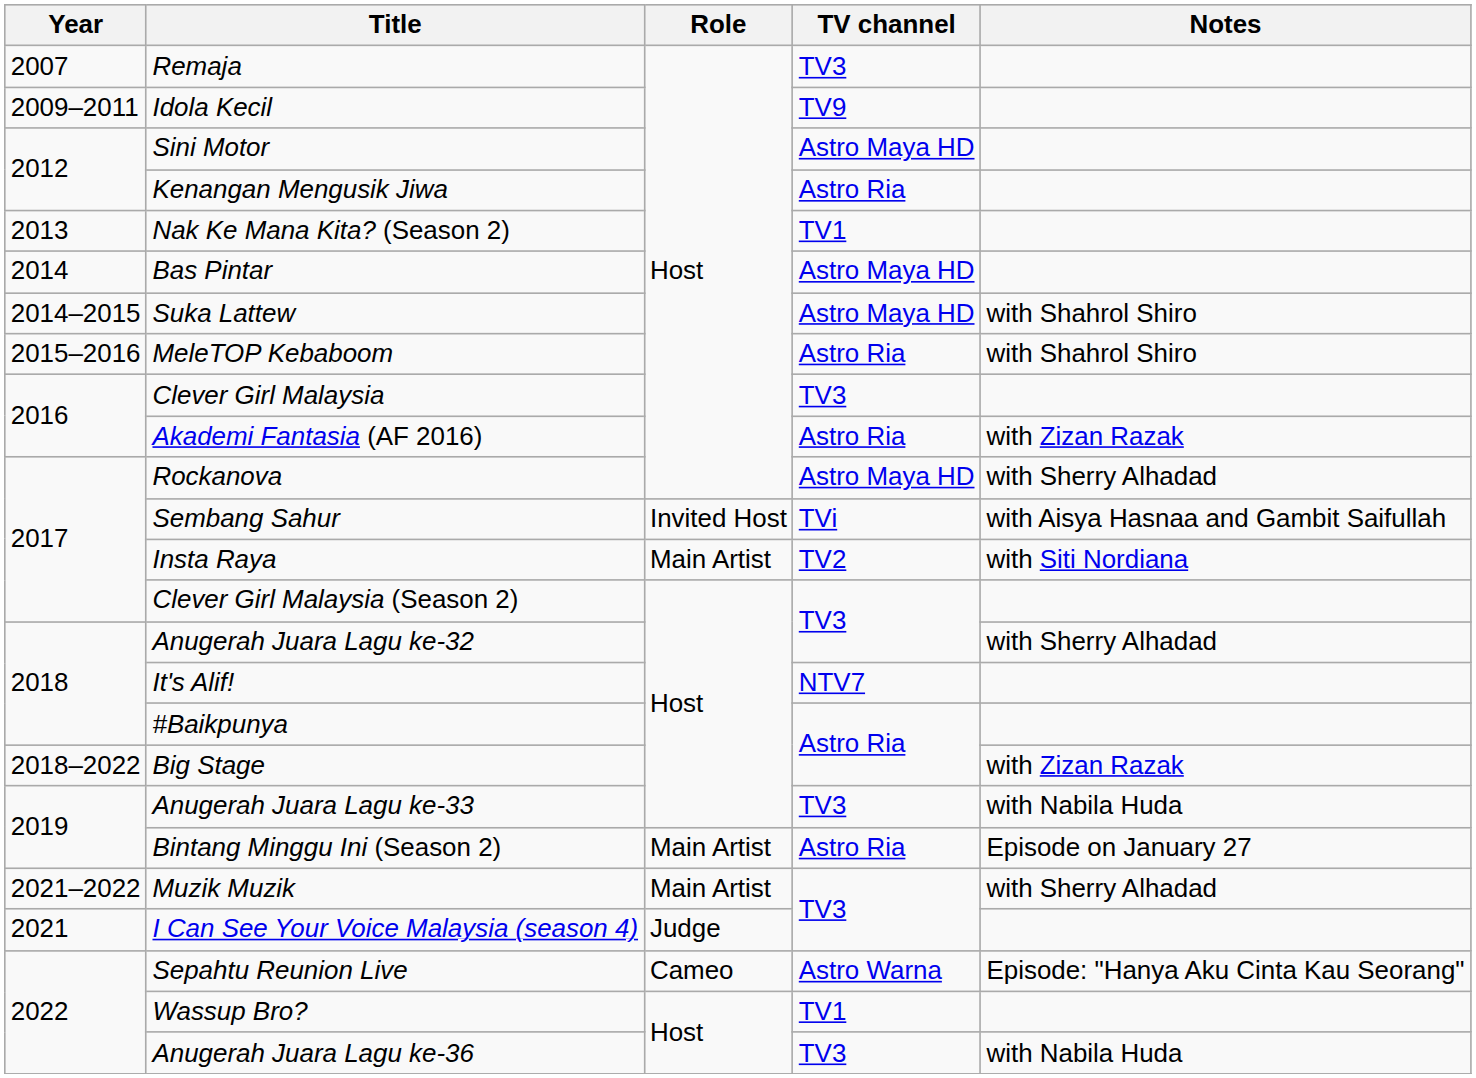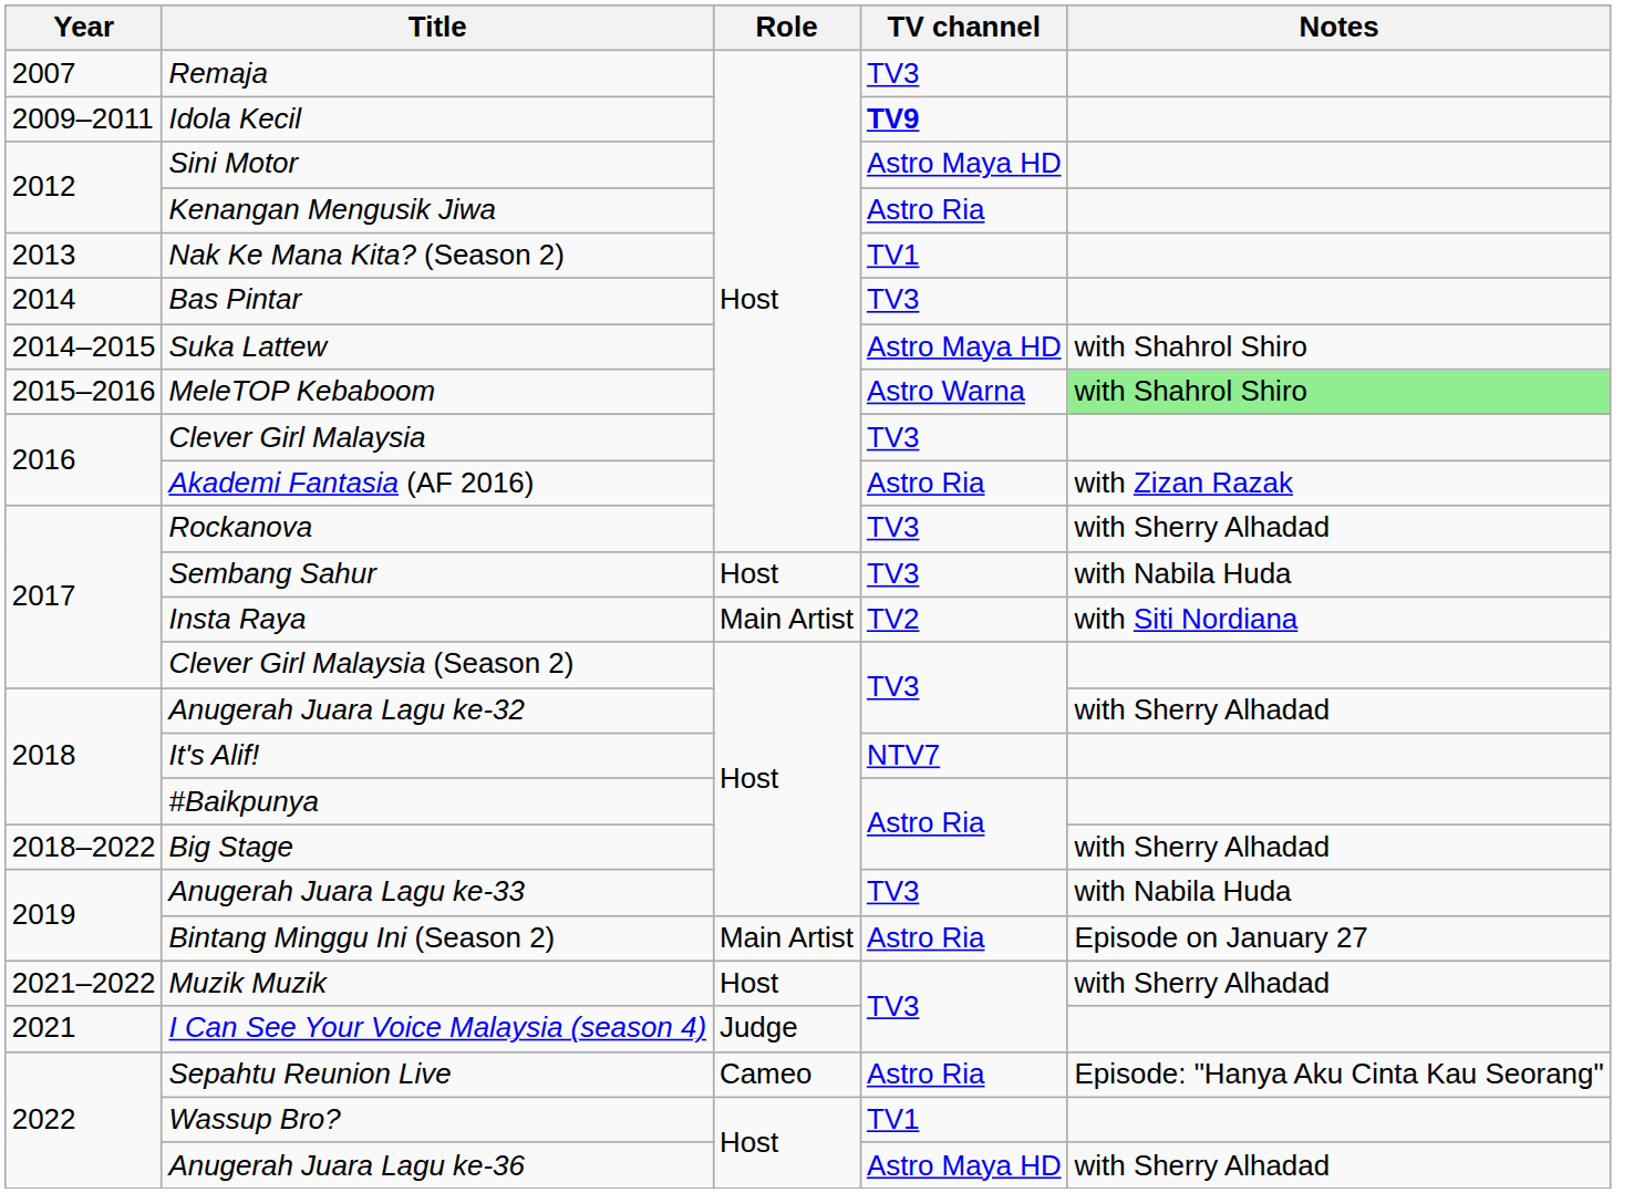 <table class="wikitable">
 <tr>
 <th>Year</th>
 <th>Title</th>
 <th>Role</th>
 <th>TV channel</th>
 <th>Notes</th>
 </tr>
 <tr>
 <td>2007</td>
 <td><em>Remaja</em></td>
 <td rowspan="11">Host</td>
 <td><a href='#'>TV3</a></td>
 <td></td>
 </tr>
 <tr>
 <td>2009–2011</td>
 <td><em>Idola Kecil</em></td>
-<td><a href='#'>TV9</a></td>
+<td><strong><a href='#'>TV9</a></strong></td>
 <td></td>
 </tr>
 <tr>
 <td rowspan="2">2012</td>
 <td><em>Sini Motor</em></td>
 <td><a href='#'>Astro Maya HD</a></td>
 <td></td>
 </tr>
 <tr>
 <td><em>Kenangan Mengusik Jiwa</em></td>
 <td><a href='#'>Astro Ria</a></td>
 <td></td>
 </tr>
 <tr>
 <td>2013</td>
 <td><em>Nak Ke Mana Kita?</em> (Season 2)</td>
 <td><a href='#'>TV1</a></td>
 <td></td>
 </tr>
 <tr>
 <td>2014</td>
 <td><em>Bas Pintar</em></td>
-<td><a href='#'>Astro Maya HD</a></td>
+<td><a href='#'>TV3</a></td>
 <td></td>
 </tr>
 <tr>
 <td>2014–2015</td>
 <td><em>Suka Lattew</em></td>
 <td><a href='#'>Astro Maya HD</a></td>
 <td>with Shahrol Shiro</td>
 </tr>
 <tr>
 <td>2015–2016</td>
 <td><em>MeleTOP Kebaboom</em></td>
-<td><a href='#'>Astro Ria</a></td>
-<td>with Shahrol Shiro</td>
+<td><a href='#'>Astro Warna</a></td>
+<td style="background: lightgreen;">with Shahrol Shiro</td>
 </tr>
 <tr>
 <td rowspan="2">2016</td>
 <td><em>Clever Girl Malaysia</em></td>
 <td><a href='#'>TV3</a></td>
 <td></td>
 </tr>
 <tr>
 <td><em><a href='#'>Akademi Fantasia</a></em> (AF 2016)</td>
 <td><a href='#'>Astro Ria</a></td>
 <td>with <a href='#'>Zizan Razak</a></td>
 </tr>
 <tr>
 <td rowspan="4">2017</td>
 <td><em>Rockanova</em></td>
-<td><a href='#'>Astro Maya HD</a></td>
+<td><a href='#'>TV3</a></td>
 <td>with Sherry Alhadad</td>
 </tr>
 <tr>
 <td><em>Sembang Sahur</em></td>
-<td>Invited Host</td>
-<td><a href='#'>TVi</a></td>
-<td>with Aisya Hasnaa and Gambit Saifullah</td>
+<td>Host</td>
+<td><a href='#'>TV3</a></td>
+<td>with Nabila Huda</td>
 </tr>
 <tr>
 <td><em>Insta Raya</em></td>
 <td>Main Artist</td>
 <td><a href='#'>TV2</a></td>
 <td>with <a href='#'>Siti Nordiana</a></td>
 </tr>
 <tr>
 <td><em>Clever Girl Malaysia</em> (Season 2)</td>
 <td rowspan="6">Host</td>
 <td rowspan="2"><a href='#'>TV3</a></td>
 <td></td>
 </tr>
 <tr>
 <td rowspan="3">2018</td>
 <td><em>Anugerah Juara Lagu ke-32</em></td>
 <td>with Sherry Alhadad</td>
 </tr>
 <tr>
 <td><em>It's Alif!</em></td>
 <td><a href='#'>NTV7</a></td>
 <td></td>
 </tr>
 <tr>
 <td><em>#Baikpunya</em></td>
 <td rowspan="2"><a href='#'>Astro Ria</a></td>
 <td></td>
 </tr>
 <tr>
 <td>2018–2022</td>
 <td><em>Big Stage</em></td>
-<td>with <a href='#'>Zizan Razak</a></td>
+<td>with Sherry Alhadad</td>
 </tr>
 <tr>
 <td rowspan="2">2019</td>
 <td><em>Anugerah Juara Lagu ke-33</em></td>
 <td><a href='#'>TV3</a></td>
 <td>with Nabila Huda</td>
 </tr>
 <tr>
 <td><em>Bintang Minggu Ini</em> (Season 2)</td>
 <td>Main Artist</td>
 <td><a href='#'>Astro Ria</a></td>
 <td>Episode on January 27</td>
 </tr>
 <tr>
 <td>2021–2022</td>
 <td><em>Muzik Muzik</em></td>
-<td>Main Artist</td>
+<td>Host</td>
 <td rowspan="2"><a href='#'>TV3</a></td>
 <td>with Sherry Alhadad</td>
 </tr>
 <tr>
 <td>2021</td>
 <td><em><a href='#'>I Can See Your Voice Malaysia (season 4)</a></em></td>
 <td>Judge</td>
 <td></td>
 </tr>
 <tr>
 <td rowspan="3">2022</td>
 <td><em>Sepahtu Reunion Live</em></td>
 <td>Cameo</td>
-<td><a href='#'>Astro Warna</a></td>
+<td><a href='#'>Astro Ria</a></td>
 <td>Episode: "Hanya Aku Cinta Kau Seorang"</td>
 </tr>
 <tr>
 <td><em>Wassup Bro?</em></td>
 <td rowspan="2">Host</td>
 <td><a href='#'>TV1</a></td>
 <td></td>
 </tr>
 <tr>
 <td><em>Anugerah Juara Lagu ke-36</em></td>
-<td><a href='#'>TV3</a></td>
-<td>with Nabila Huda</td>
+<td><a href='#'>Astro Maya HD</a></td>
+<td>with Sherry Alhadad</td>
 </tr>
 <tr>
 </tr>
 </table>
